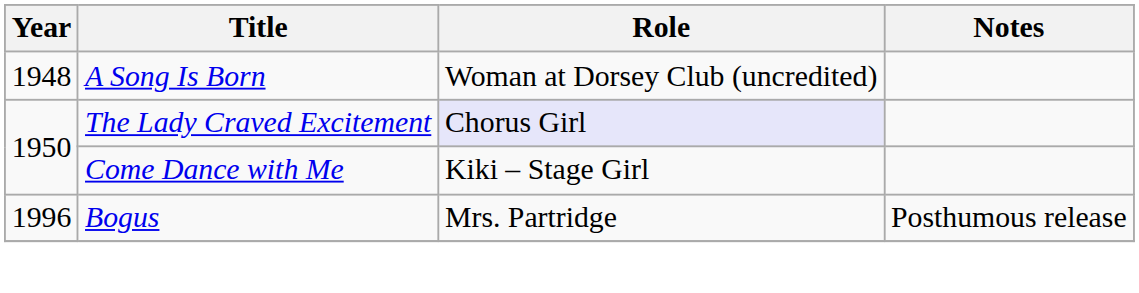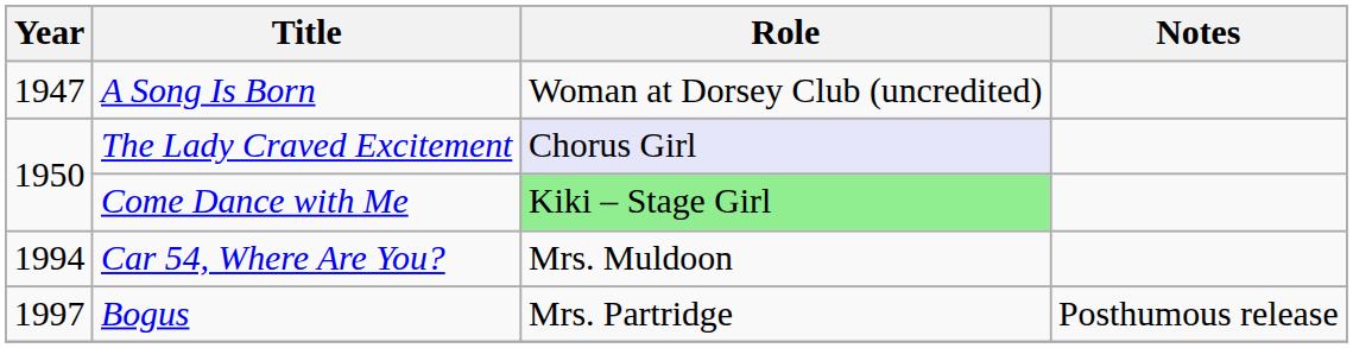 <table class="wikitable sortable">
 <tr>
 <th>Year</th>
 <th>Title</th>
 <th>Role</th>
 <th class="unsortable">Notes</th>
 </tr>
 <tr>
-<td>1948</td>
+<td>1947</td>
 <td data-sort-value="Song Is Born, The"><em><a href='#'>A Song Is Born</a></em></td>
 <td>Woman at Dorsey Club (uncredited)</td>
 <td></td>
 </tr>
 <tr>
 <td rowspan=2>1950</td>
 <td data-sort-value="Lady Craved Excitement, The"><em><a href='#'>The Lady Craved Excitement</a></em></td>
 <td style="background: lavender;">Chorus Girl</td>
 <td></td>
 </tr>
 <tr>
 <td><em><a href='#'>Come Dance with Me</a></em></td>
-<td>Kiki – Stage Girl</td>
+<td style="background: lightgreen;">Kiki – Stage Girl</td>
 <td></td>
 </tr>
 <tr>
-<td>1996</td>
+<td>1994</td>
+<td><em><a href='#'>Car 54, Where Are You?</a></em></td>
+<td>Mrs. Muldoon</td>
+<td></td>
+</tr>
+<tr>
+<td>1997</td>
 <td><em><a href='#'>Bogus</a></em></td>
 <td>Mrs. Partridge</td>
 <td>Posthumous release</td>
 </tr>
 <tr>
 </tr>
 </table>
